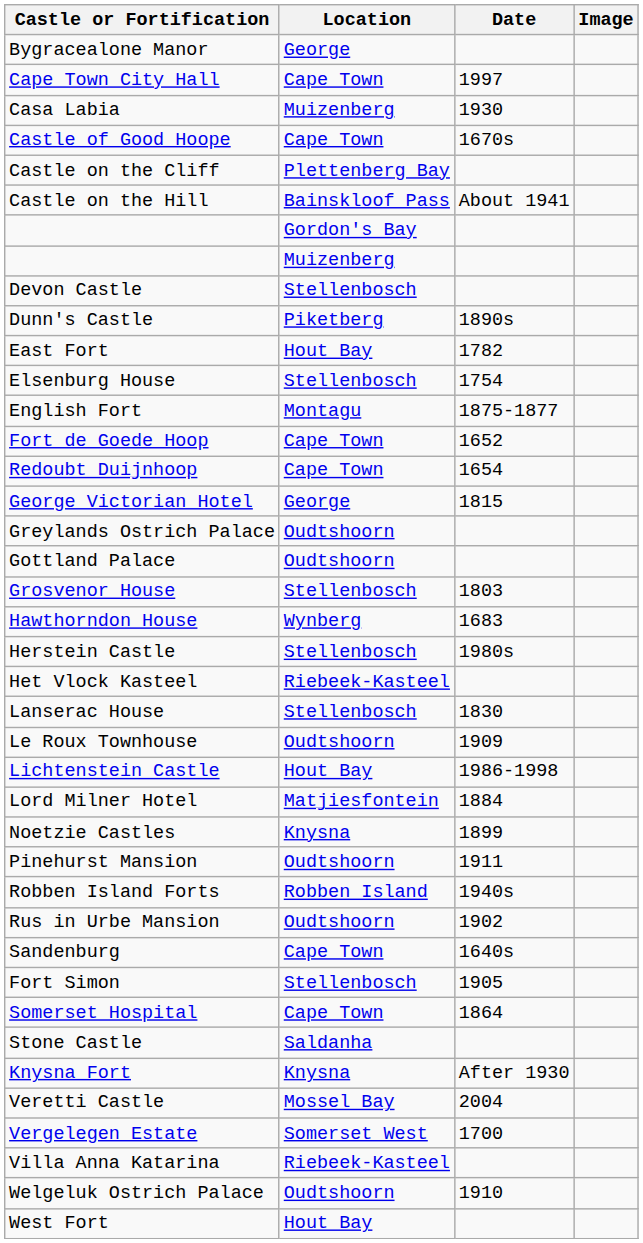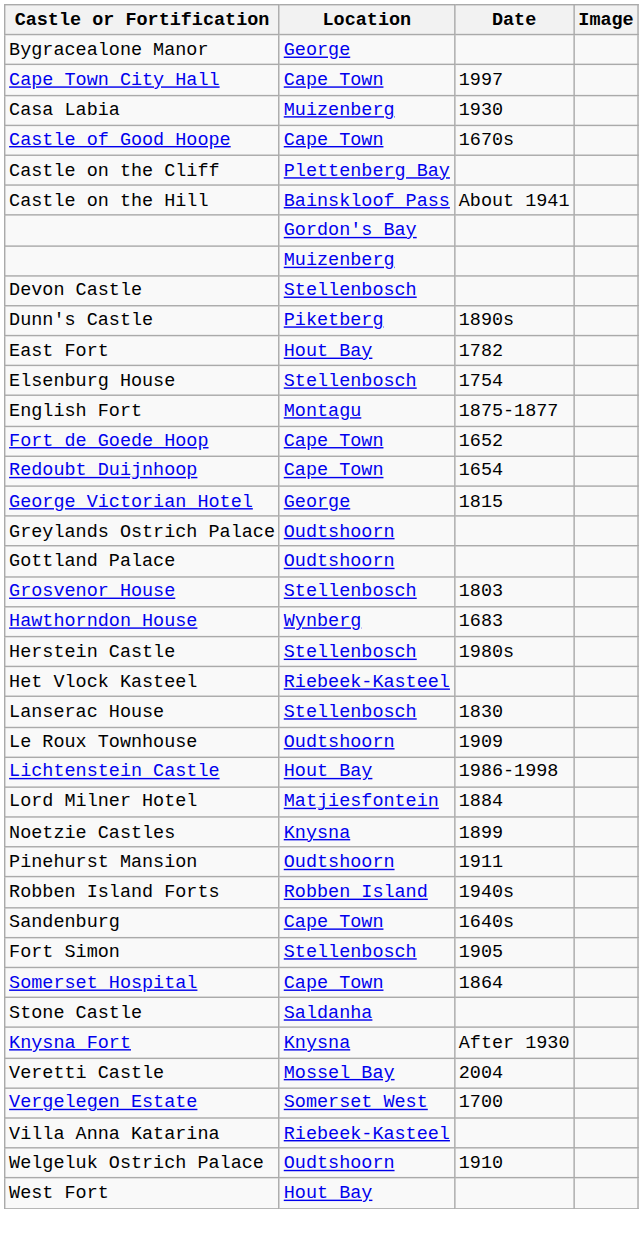 <table class="wikitable">
 <tr>
 <th>Castle or Fortification</th>
 <th>Location</th>
 <th>Date</th>
 <th>Image</th>
 </tr>
 <tr>
 <td>Bygracealone Manor</td>
 <td><a href='#'>George</a></td>
 <td></td>
 <td></td>
 </tr>
 <tr>
 <td><a href='#'>Cape Town City Hall</a></td>
 <td><a href='#'>Cape Town</a></td>
 <td>1997</td>
 <td></td>
 </tr>
 <tr>
 <td>Casa Labia</td>
 <td><a href='#'>Muizenberg</a></td>
 <td>1930</td>
 <td></td>
 </tr>
 <tr>
 <td><a href='#'>Castle of Good Hoope</a></td>
 <td><a href='#'>Cape Town</a></td>
 <td>1670s</td>
 <td></td>
 </tr>
 <tr>
 <td>Castle on the Cliff</td>
 <td><a href='#'>Plettenberg Bay</a></td>
 <td></td>
 <td></td>
 </tr>
 <tr>
 <td>Castle on the Hill</td>
 <td><a href='#'>Bainskloof Pass</a></td>
 <td>About 1941</td>
 <td></td>
 </tr>
 <tr>
 <td></td>
 <td><a href='#'>Gordon's Bay</a></td>
 <td></td>
 <td></td>
 </tr>
 <tr>
 <td></td>
 <td><a href='#'>Muizenberg</a></td>
 <td></td>
 <td></td>
 </tr>
 <tr>
 <td>Devon Castle</td>
 <td><a href='#'>Stellenbosch</a></td>
 <td></td>
 <td></td>
 </tr>
 <tr>
 <td>Dunn's Castle</td>
 <td><a href='#'>Piketberg</a></td>
 <td>1890s</td>
 <td></td>
 </tr>
 <tr>
 <td>East Fort</td>
 <td><a href='#'>Hout Bay</a></td>
 <td>1782</td>
 <td></td>
 </tr>
 <tr>
 <td>Elsenburg House</td>
 <td><a href='#'>Stellenbosch</a></td>
 <td>1754</td>
 <td></td>
 </tr>
 <tr>
 <td>English Fort</td>
 <td><a href='#'>Montagu</a></td>
 <td>1875-1877</td>
 <td></td>
 </tr>
 <tr>
 <td><a href='#'>Fort de Goede Hoop</a></td>
 <td><a href='#'>Cape Town</a></td>
 <td>1652</td>
 <td></td>
 </tr>
 <tr>
 <td><a href='#'>Redoubt Duijnhoop</a></td>
 <td><a href='#'>Cape Town</a></td>
 <td>1654</td>
 <td></td>
 </tr>
 <tr>
 <td><a href='#'>George Victorian Hotel</a></td>
 <td><a href='#'>George</a></td>
 <td>1815</td>
 <td></td>
 </tr>
 <tr>
 <td>Greylands Ostrich Palace</td>
 <td><a href='#'>Oudtshoorn</a></td>
 <td></td>
 <td></td>
 </tr>
 <tr>
 <td>Gottland Palace</td>
 <td><a href='#'>Oudtshoorn</a></td>
 <td></td>
 <td></td>
 </tr>
 <tr>
 <td><a href='#'>Grosvenor House</a></td>
 <td><a href='#'>Stellenbosch</a></td>
 <td>1803</td>
 <td></td>
 </tr>
 <tr>
 <td><a href='#'>Hawthorndon House</a></td>
 <td><a href='#'>Wynberg</a></td>
 <td>1683</td>
 <td></td>
 </tr>
 <tr>
 <td>Herstein Castle</td>
 <td><a href='#'>Stellenbosch</a></td>
 <td>1980s</td>
 <td></td>
 </tr>
 <tr>
 <td>Het Vlock Kasteel</td>
 <td><a href='#'>Riebeek-Kasteel</a></td>
 <td></td>
 <td></td>
 </tr>
 <tr>
 <td>Lanserac House</td>
 <td><a href='#'>Stellenbosch</a></td>
 <td>1830</td>
 <td></td>
 </tr>
 <tr>
 <td>Le Roux Townhouse</td>
 <td><a href='#'>Oudtshoorn</a></td>
 <td>1909</td>
 <td></td>
 </tr>
 <tr>
 <td><a href='#'>Lichtenstein Castle</a></td>
 <td><a href='#'>Hout Bay</a></td>
 <td>1986-1998</td>
 <td></td>
 </tr>
 <tr>
 <td>Lord Milner Hotel</td>
 <td><a href='#'>Matjiesfontein</a></td>
 <td>1884</td>
 <td></td>
 </tr>
 <tr>
 <td>Noetzie Castles</td>
 <td><a href='#'>Knysna</a></td>
 <td>1899</td>
 <td></td>
 </tr>
 <tr>
 <td>Pinehurst Mansion</td>
 <td><a href='#'>Oudtshoorn</a></td>
 <td>1911</td>
 <td></td>
 </tr>
 <tr>
 <td>Robben Island Forts</td>
 <td><a href='#'>Robben Island</a></td>
 <td>1940s</td>
 <td></td>
 </tr>
 <tr>
-<td>Rus in Urbe Mansion</td>
-<td><a href='#'>Oudtshoorn</a></td>
-<td>1902</td>
-<td></td>
-</tr>
-<tr>
 <td>Sandenburg</td>
 <td><a href='#'>Cape Town</a></td>
 <td>1640s</td>
 <td></td>
 </tr>
 <tr>
 <td>Fort Simon</td>
 <td><a href='#'>Stellenbosch</a></td>
 <td>1905</td>
 <td></td>
 </tr>
 <tr>
 <td><a href='#'>Somerset Hospital</a></td>
 <td><a href='#'>Cape Town</a></td>
 <td>1864</td>
 <td></td>
 </tr>
 <tr>
 <td>Stone Castle</td>
 <td><a href='#'>Saldanha</a></td>
 <td></td>
 <td></td>
 </tr>
 <tr>
 <td><a href='#'>Knysna Fort</a></td>
 <td><a href='#'>Knysna</a></td>
 <td>After 1930</td>
 <td></td>
 </tr>
 <tr>
 <td>Veretti Castle</td>
 <td><a href='#'>Mossel Bay</a></td>
 <td>2004</td>
 <td></td>
 </tr>
 <tr>
 <td><a href='#'>Vergelegen Estate</a></td>
 <td><a href='#'>Somerset West</a></td>
 <td>1700</td>
 <td></td>
 </tr>
 <tr>
 <td>Villa Anna Katarina</td>
 <td><a href='#'>Riebeek-Kasteel</a></td>
 <td></td>
 <td></td>
 </tr>
 <tr>
 <td>Welgeluk Ostrich Palace</td>
 <td><a href='#'>Oudtshoorn</a></td>
 <td>1910</td>
 <td></td>
 </tr>
 <tr>
 <td>West Fort</td>
 <td><a href='#'>Hout Bay</a></td>
 <td></td>
 <td></td>
 </tr>
 </table>
